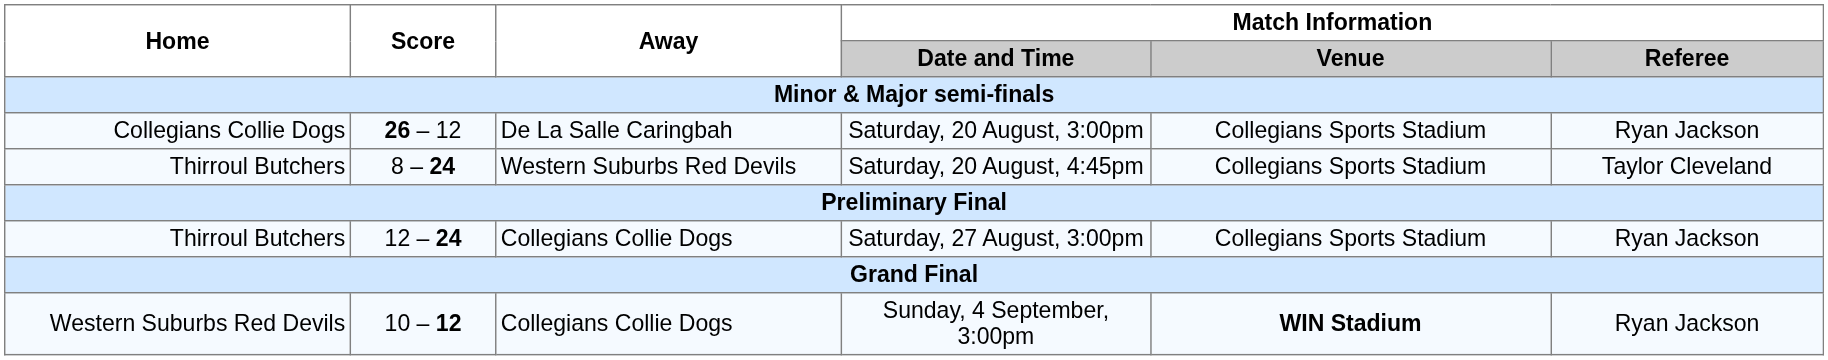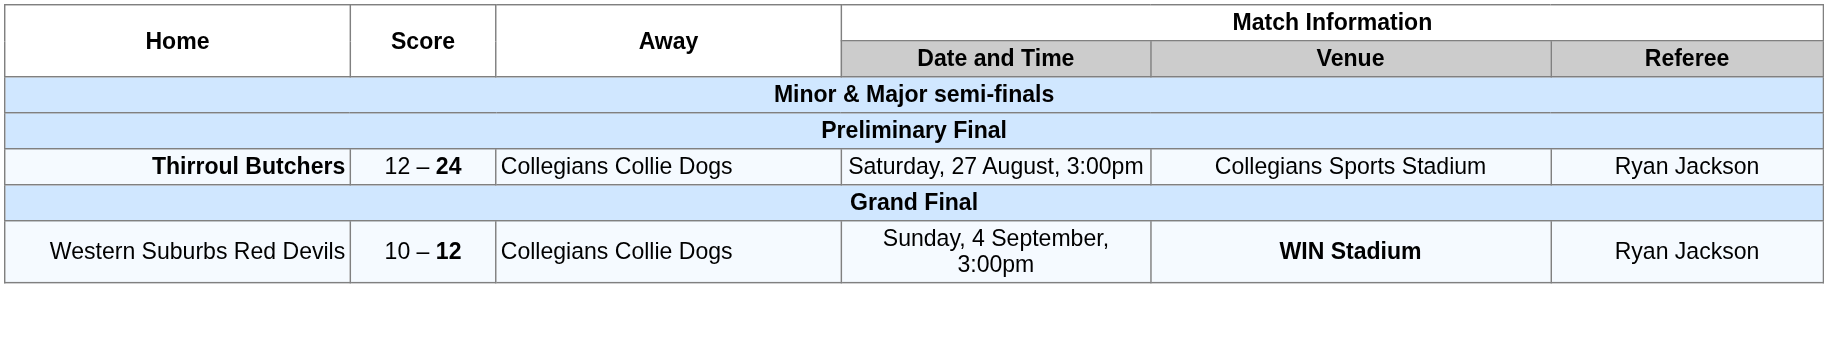 <table border="1" cellpadding="3" cellspacing="0" width="100%" style="border-collapse:collapse;  text-align:center;">
 <tr>
 <th rowspan="2" width="19%">Home</th>
 <th rowspan="2" width="8%">Score</th>
 <th rowspan="2" width="19%">Away</th>
 <th colspan="3">Match Information</th>
 </tr>
 <tr bgcolor="#CCCCCC">
 <th width="17%">Date and Time</th>
 <th width="22%">Venue</th>
 <th width="50%">Referee</th>
 </tr>
 <tr style="background:#d0e7ff;">
 <td colspan="6"><strong>Minor & Major semi-finals</strong></td>
 </tr>
-<tr style="text-align:center; background:#f5faff;">
-<td align="right">Collegians Collie Dogs </td>
-<td><strong>26</strong> – 12</td>
-<td align="left"> De La Salle Caringbah</td>
-<td>Saturday, 20 August, 3:00pm</td>
-<td>Collegians Sports Stadium</td>
-<td>Ryan Jackson</td>
-</tr>
-<tr style="text-align:center; background:#f5faff;">
-<td align="right">Thirroul Butchers </td>
-<td>8 – <strong>24</strong></td>
-<td align="left"> Western Suburbs Red Devils</td>
-<td>Saturday, 20 August, 4:45pm</td>
-<td>Collegians Sports Stadium</td>
-<td>Taylor Cleveland</td>
-</tr>
 <tr style="background:#d0e7ff;">
 <td colspan="6"><strong>Preliminary Final</strong></td>
 </tr>
 <tr style="text-align:center; background:#f5faff;">
-<td align="right">Thirroul Butchers </td>
+<td align="right"><strong>Thirroul Butchers </strong></td>
 <td>12 – <strong>24</strong></td>
 <td align="left"> Collegians Collie Dogs</td>
 <td>Saturday, 27 August, 3:00pm</td>
 <td>Collegians Sports Stadium</td>
 <td>Ryan Jackson</td>
 </tr>
 <tr style="background:#d0e7ff;">
 <td colspan="6"><strong>Grand Final</strong></td>
 </tr>
 <tr style="text-align:center; background:#f5faff;">
 <td align="right">Western Suburbs Red Devils </td>
 <td>10 – <strong>12</strong></td>
 <td align="left"> Collegians Collie Dogs</td>
 <td>Sunday, 4 September, 3:00pm</td>
 <td><strong>WIN Stadium</strong></td>
 <td>Ryan Jackson</td>
 </tr>
 </table>
